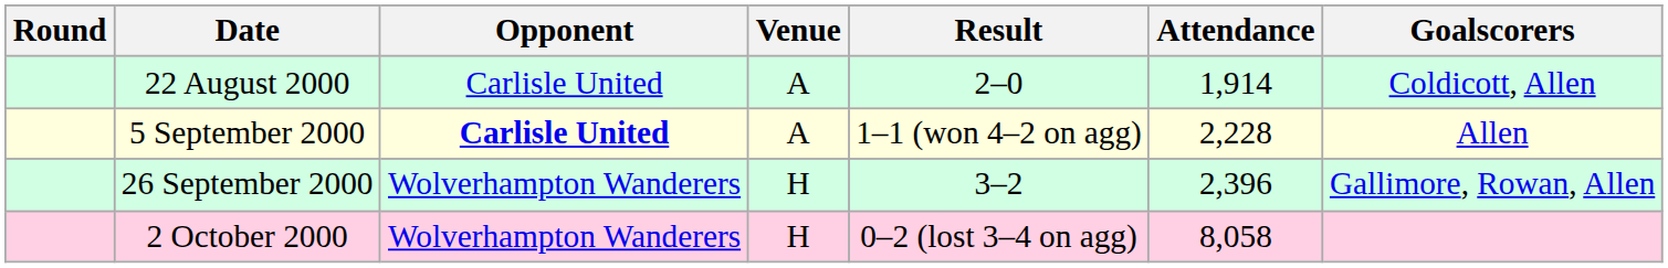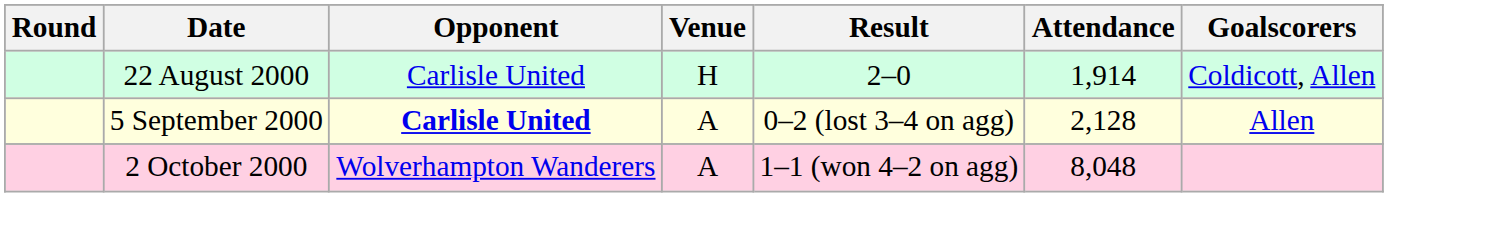 <table class="wikitable sortable" style="text-align:center">
 <tr>
 <th>Round</th>
 <th>Date</th>
 <th>Opponent</th>
 <th>Venue</th>
 <th>Result</th>
 <th>Attendance</th>
 <th>Goalscorers</th>
 </tr>
 <tr style="background-color: #d0ffe3;">
 <td></td>
 <td>22 August 2000</td>
 <td><a href='#'>Carlisle United</a></td>
-<td>A</td>
+<td>H</td>
 <td>2–0</td>
 <td>1,914</td>
 <td><a href='#'>Coldicott</a>, <a href='#'>Allen</a></td>
 </tr>
 <tr style="background-color: #ffffdd;">
 <td></td>
 <td>5 September 2000</td>
 <td><strong><a href='#'>Carlisle United</a></strong></td>
 <td>A</td>
-<td>1–1 (won 4–2 on agg)</td>
-<td>2,228</td>
+<td>0–2 (lost 3–4 on agg)</td>
+<td>2,128</td>
 <td><a href='#'>Allen</a></td>
-</tr>
-<tr style="background-color: #d0ffe3;">
-<td></td>
-<td>26 September 2000</td>
-<td><a href='#'>Wolverhampton Wanderers</a></td>
-<td>H</td>
-<td>3–2</td>
-<td>2,396</td>
-<td><a href='#'>Gallimore</a>, <a href='#'>Rowan</a>, <a href='#'>Allen</a></td>
 </tr>
 <tr style="background-color: #ffd0e3;">
 <td></td>
 <td>2 October 2000</td>
 <td><a href='#'>Wolverhampton Wanderers</a></td>
-<td>H</td>
-<td>0–2 (lost 3–4 on agg)</td>
-<td>8,058</td>
+<td>A</td>
+<td>1–1 (won 4–2 on agg)</td>
+<td>8,048</td>
 <td></td>
 </tr>
 </table>
